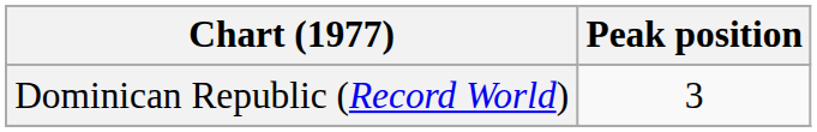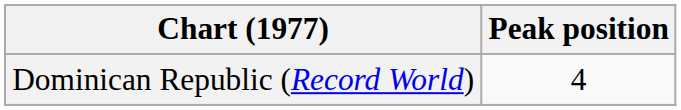 <table class="wikitable sortable">
 <tr>
 <th>Chart (1977)</th>
 <th>Peak position</th>
 </tr>
 <tr>
 <td scope="row" style="background-color: #f2f2f2;">Dominican Republic (<em><a href='#'>Record World</a></em>)</td>
-<td align="center">3</td>
+<td align="center">4</td>
 </tr>
 <tr>
 </tr>
 </table>
